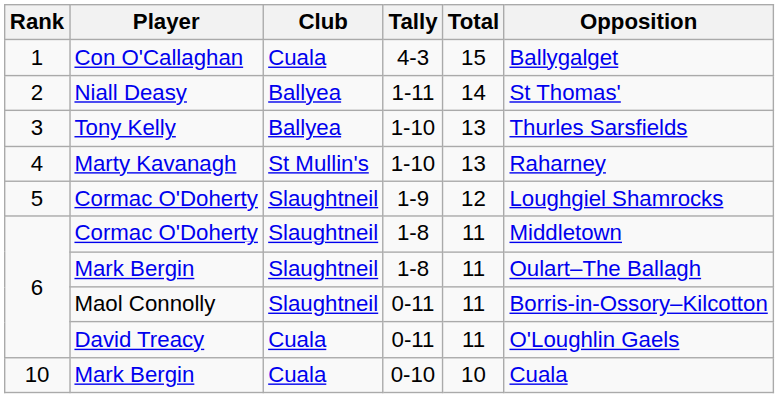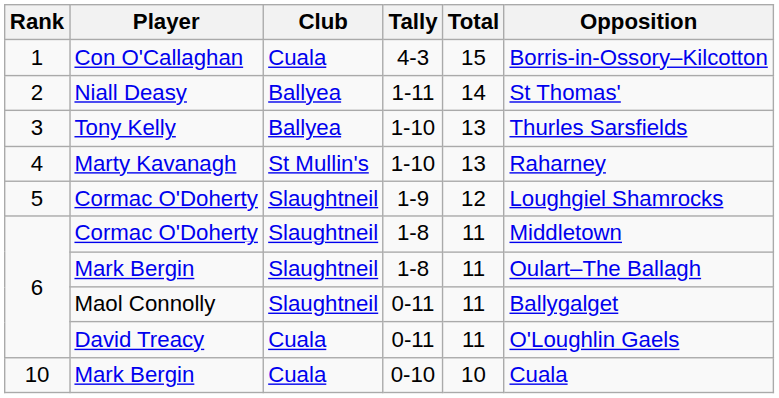 <table class="wikitable">
 <tr>
 <th>Rank</th>
 <th>Player</th>
 <th>Club</th>
 <th>Tally</th>
 <th>Total</th>
 <th>Opposition</th>
 </tr>
 <tr>
 <td rowspan=1 align=center>1</td>
 <td><a href='#'>Con O'Callaghan</a></td>
 <td> <a href='#'>Cuala</a></td>
 <td align=center>4-3</td>
 <td align=center>15</td>
-<td><a href='#'>Ballygalget</a></td>
+<td><a href='#'>Borris-in-Ossory–Kilcotton</a></td>
 </tr>
 <tr>
 <td rowspan=1 align=center>2</td>
 <td><a href='#'>Niall Deasy</a></td>
 <td> <a href='#'>Ballyea</a></td>
 <td align=center>1-11</td>
 <td align=center>14</td>
 <td><a href='#'>St Thomas'</a></td>
 </tr>
 <tr>
 <td rowspan=1 align=center>3</td>
 <td><a href='#'>Tony Kelly</a></td>
 <td> <a href='#'>Ballyea</a></td>
 <td align=center>1-10</td>
 <td align=center>13</td>
 <td><a href='#'>Thurles Sarsfields</a></td>
 </tr>
 <tr>
 <td rowspan=1 align=center>4</td>
 <td><a href='#'>Marty Kavanagh</a></td>
 <td> <a href='#'>St Mullin's</a></td>
 <td align=center>1-10</td>
 <td align=center>13</td>
 <td><a href='#'>Raharney</a></td>
 </tr>
 <tr>
 <td rowspan=1 align=center>5</td>
 <td><a href='#'>Cormac O'Doherty</a></td>
 <td> <a href='#'>Slaughtneil</a></td>
 <td align=center>1-9</td>
 <td align=center>12</td>
 <td><a href='#'>Loughgiel Shamrocks</a></td>
 </tr>
 <tr>
 <td rowspan=4 align=center>6</td>
 <td><a href='#'>Cormac O'Doherty</a></td>
 <td> <a href='#'>Slaughtneil</a></td>
 <td align=center>1-8</td>
 <td align=center>11</td>
 <td><a href='#'>Middletown</a></td>
 </tr>
 <tr>
 <td><a href='#'>Mark Bergin</a></td>
 <td> <a href='#'>Slaughtneil</a></td>
 <td align=center>1-8</td>
 <td align=center>11</td>
 <td><a href='#'>Oulart–The Ballagh</a></td>
 </tr>
 <tr>
 <td>Maol Connolly</td>
 <td> <a href='#'>Slaughtneil</a></td>
 <td align=center>0-11</td>
 <td align=center>11</td>
-<td><a href='#'>Borris-in-Ossory–Kilcotton</a></td>
+<td><a href='#'>Ballygalget</a></td>
 </tr>
 <tr>
 <td><a href='#'>David Treacy</a></td>
 <td> <a href='#'>Cuala</a></td>
 <td align=center>0-11</td>
 <td align=center>11</td>
 <td><a href='#'>O'Loughlin Gaels</a></td>
 </tr>
 <tr>
 <td rowspan=1 align=center>10</td>
 <td><a href='#'>Mark Bergin</a></td>
 <td> <a href='#'>Cuala</a></td>
 <td align=center>0-10</td>
 <td align=center>10</td>
 <td><a href='#'>Cuala</a></td>
 </tr>
 </table>
